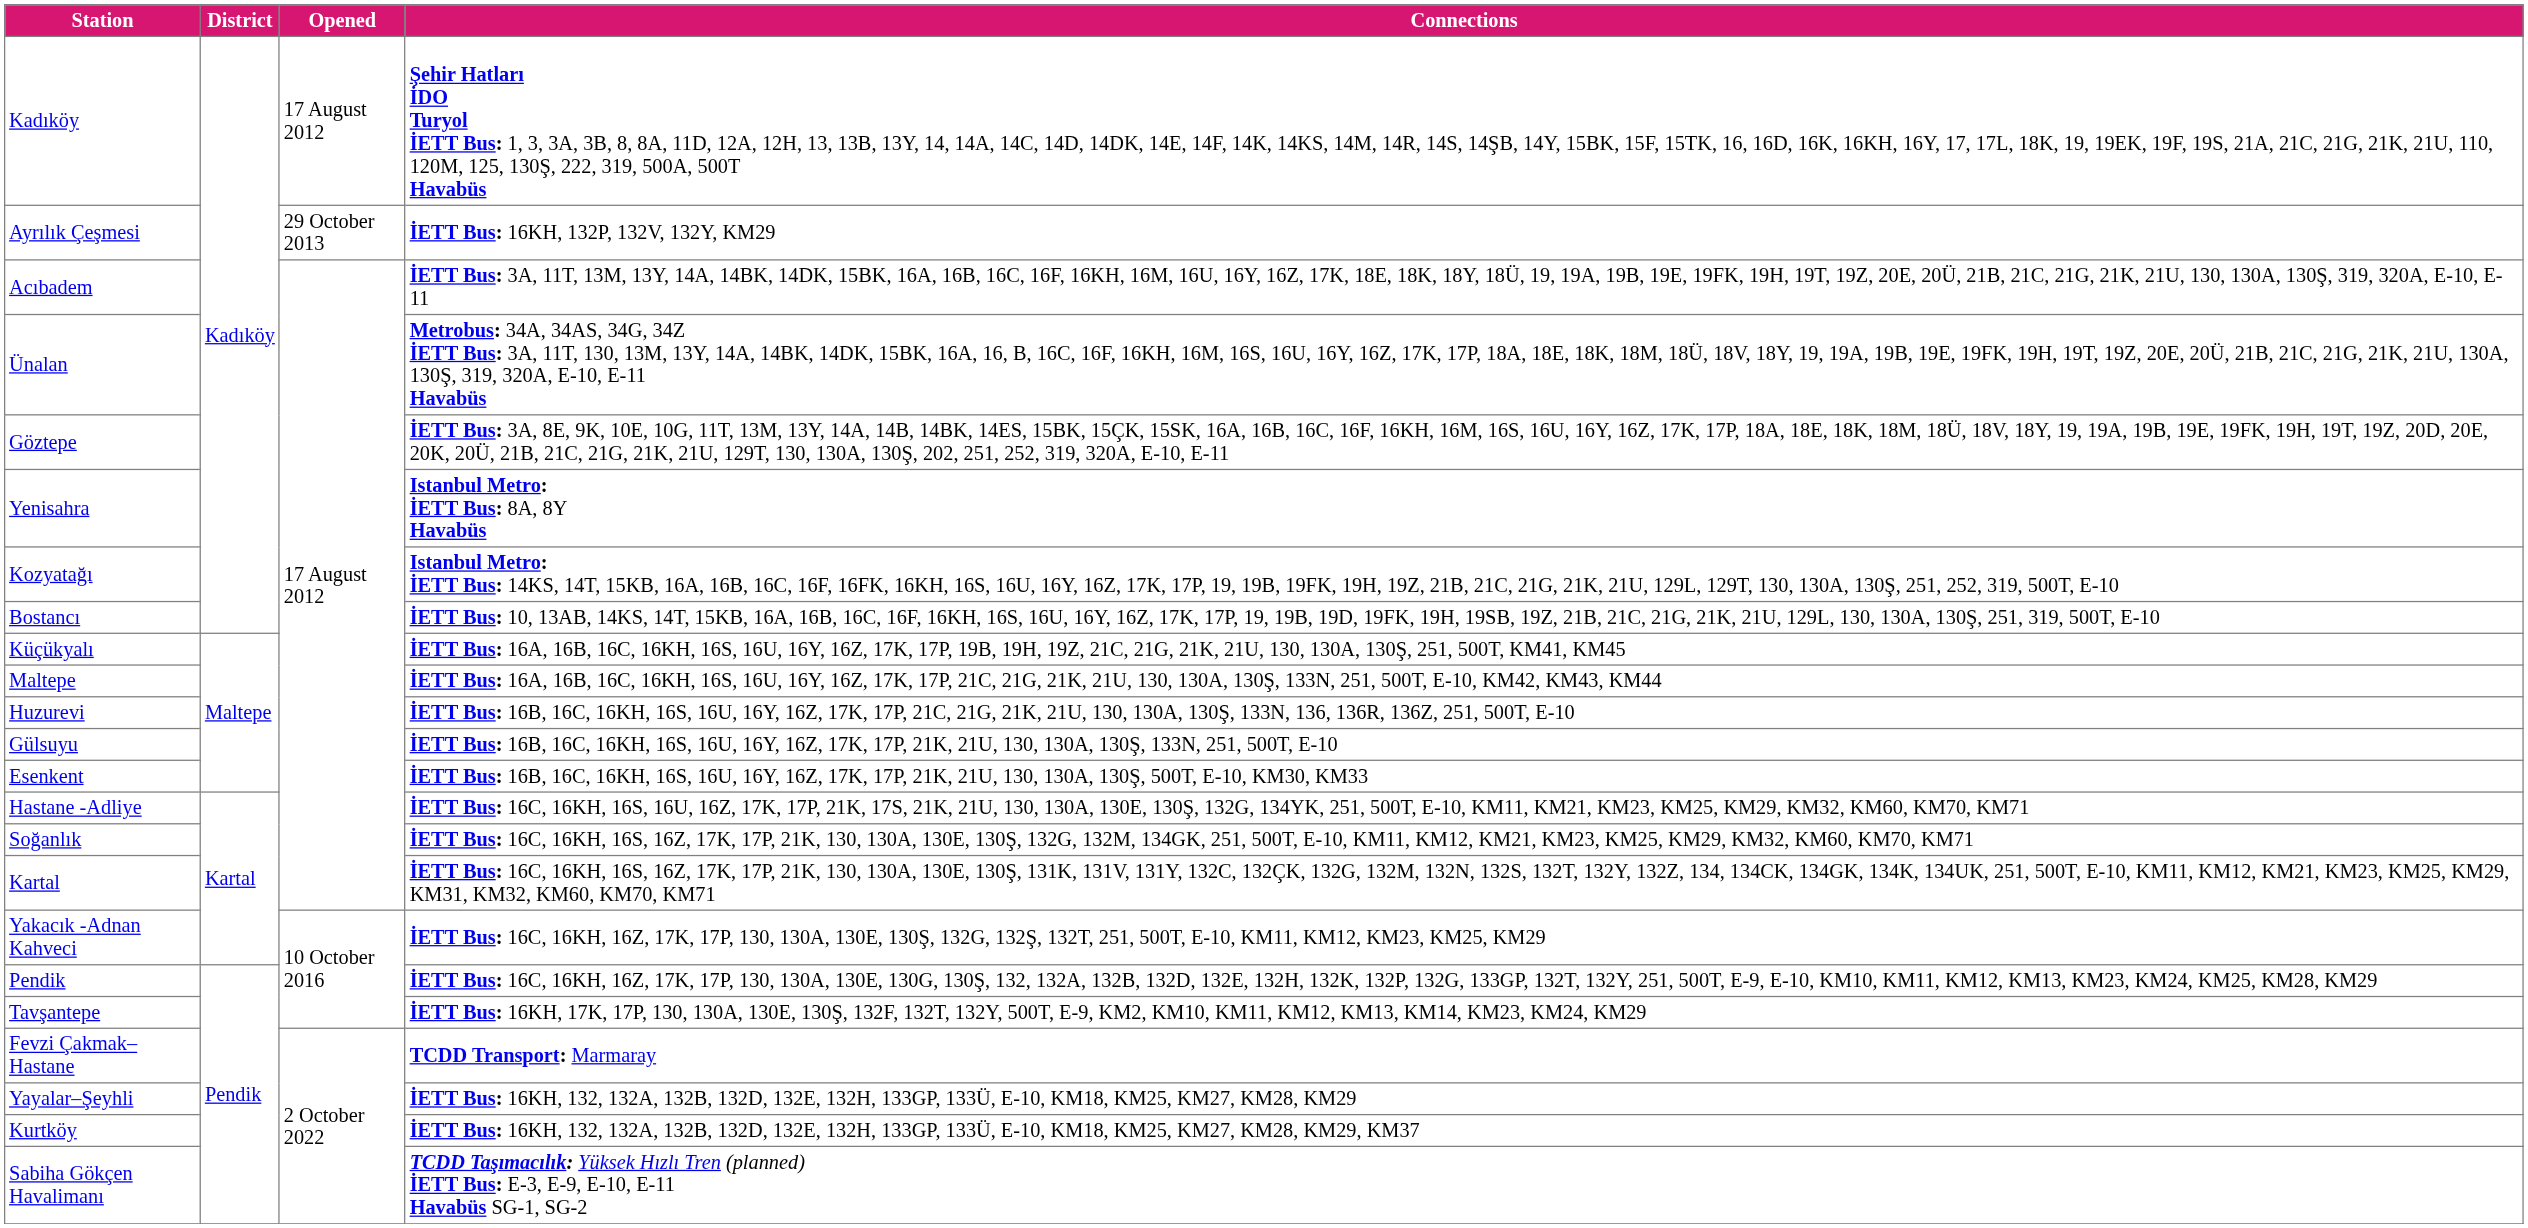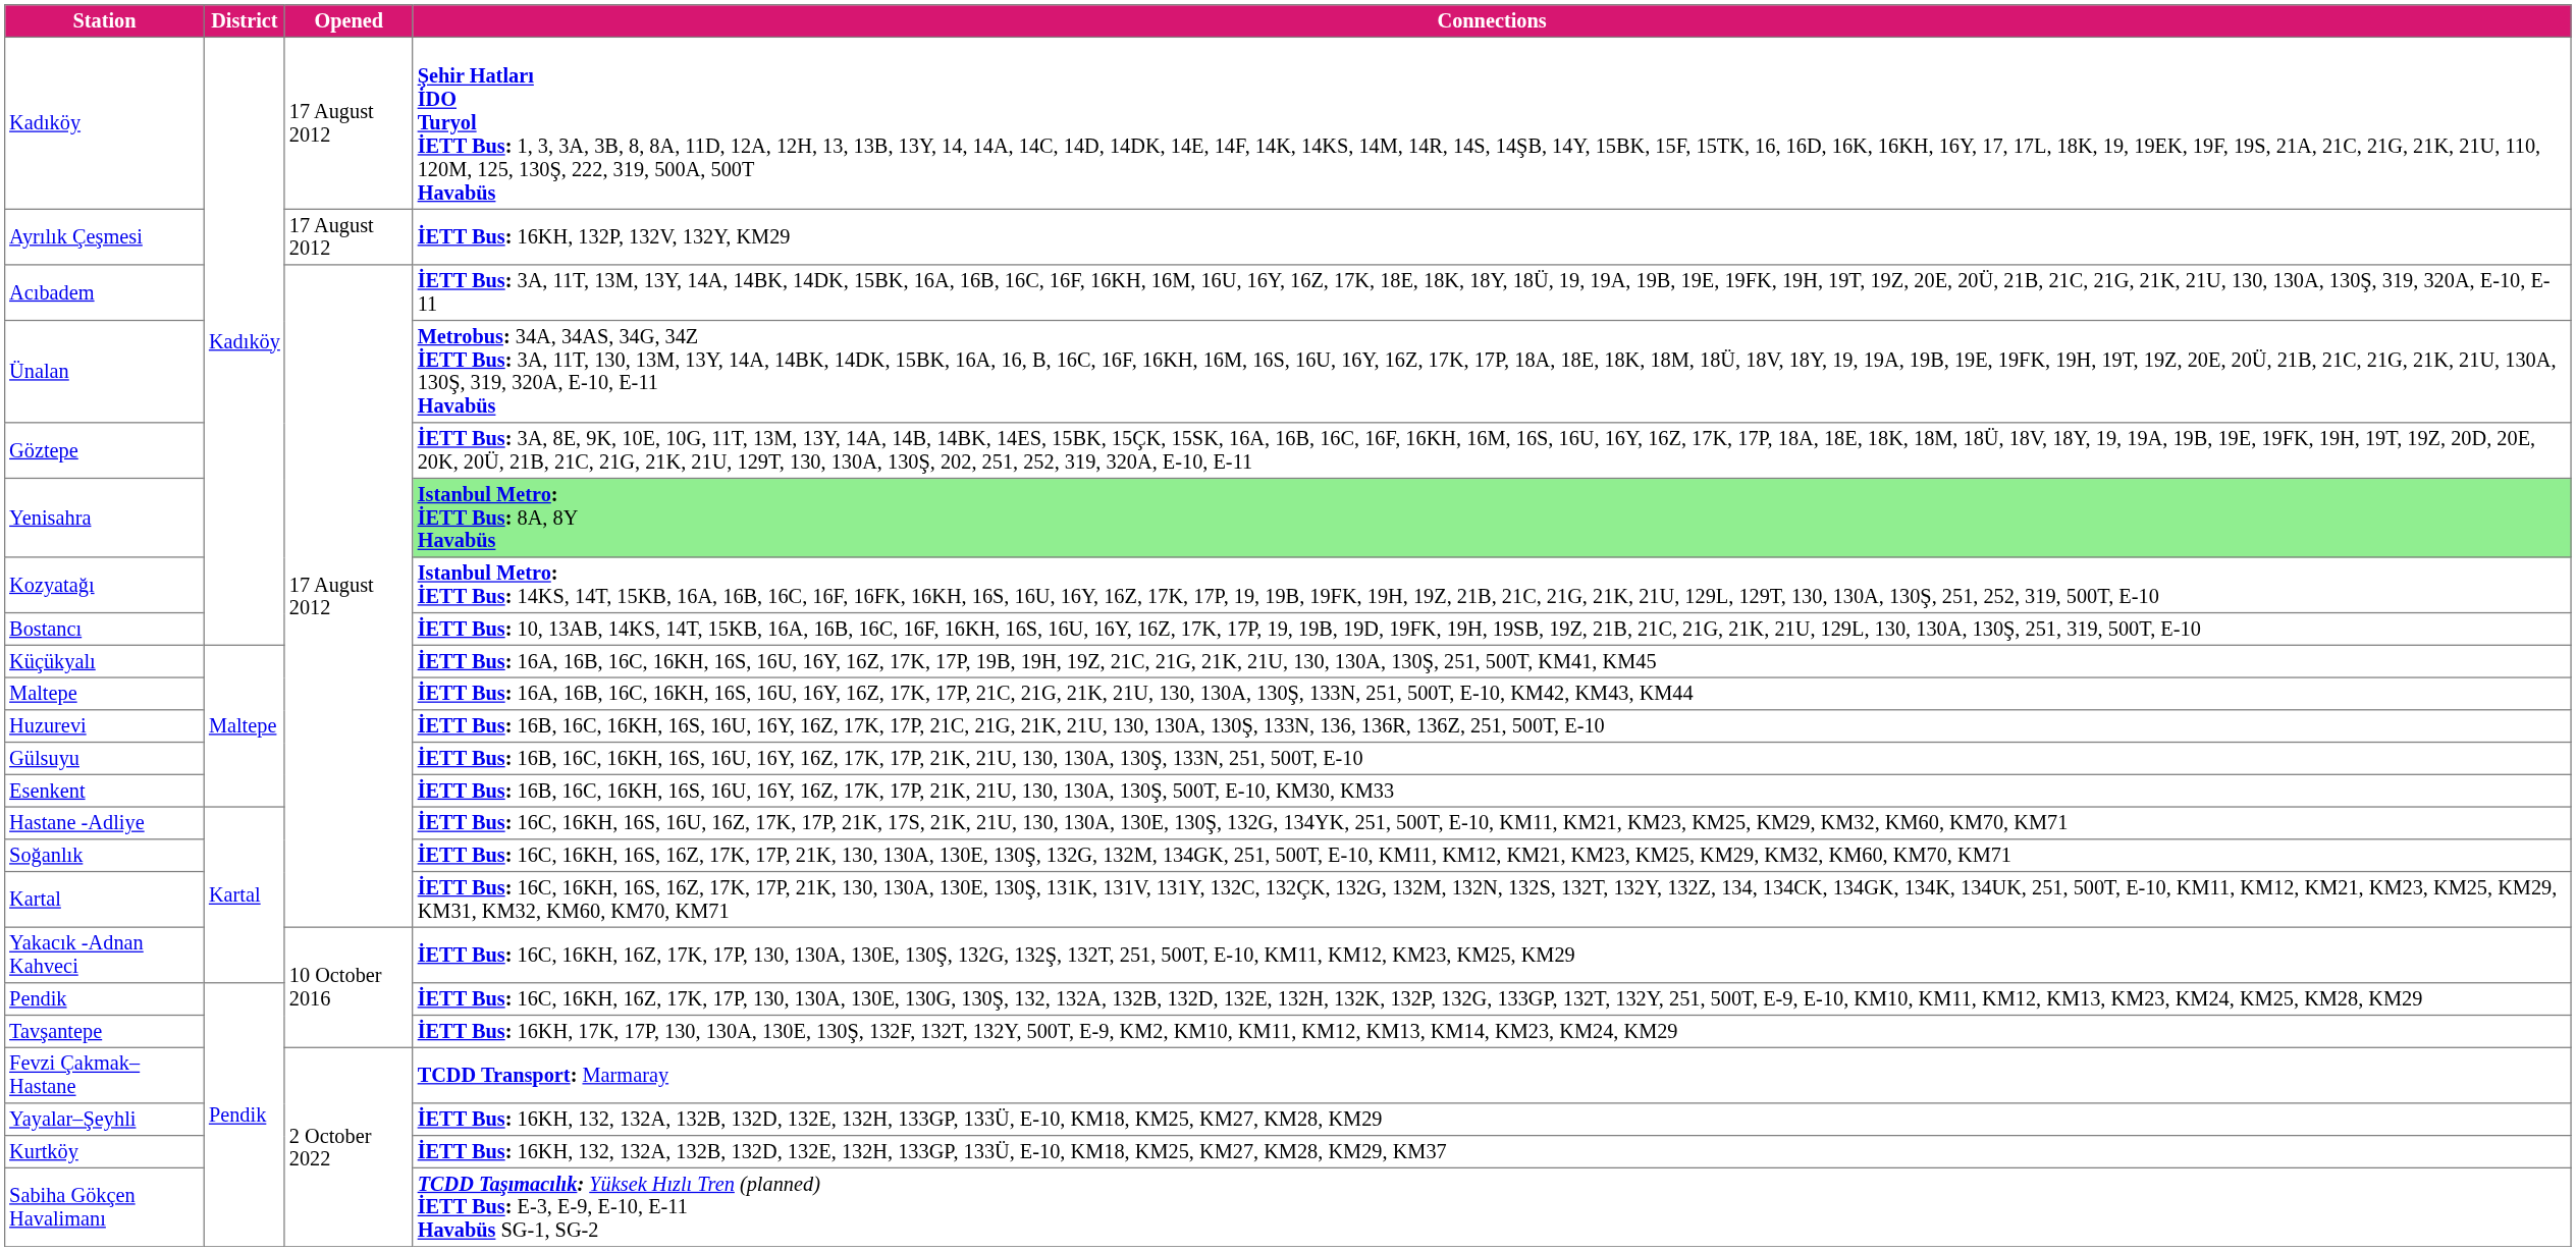 <table class="toccolours" border="1" cellpadding="3" style="margin:1em auto; border-collapse:collapse">
 <tr style="background:#D71671;color: white;">
 <th>Station</th>
 <th>District</th>
 <th>Opened</th>
 <th>Connections</th>
 </tr>
 <tr>
 <td><a href='#'>Kadıköy</a> </td>
 <td rowspan="8"><a href='#'>Kadıköy</a></td>
 <td>17 August 2012</td>
 <td><br> <strong><a href='#'>Şehir Hatları</a></strong><br> <strong><a href='#'>İDO</a></strong><br> <strong><a href='#'>Turyol</a></strong><br> <strong><a href='#'>İETT Bus</a>:</strong> 1, 3, 3A, 3B, 8, 8A, 11D, 12A, 12H, 13, 13B, 13Y, 14, 14A, 14C, 14D, 14DK, 14E, 14F, 14K, 14KS, 14M, 14R, 14S, 14ŞB, 14Y, 15BK, 15F, 15TK, 16, 16D, 16K, 16KH, 16Y, 17, 17L, 18K, 19, 19EK, 19F, 19S, 21A, 21C, 21G, 21K, 21U, 110, 120M, 125, 130Ş, 222, 319, 500A, 500T<br> <strong><a href='#'>Havabüs</a></strong></td>
 </tr>
 <tr>
 <td><a href='#'>Ayrılık Çeşmesi</a> </td>
-<td>29 October 2013</td>
+<td>17 August 2012</td>
 <td> <strong><a href='#'>İETT Bus</a>:</strong> 16KH, 132P, 132V, 132Y, KM29</td>
 </tr>
 <tr>
 <td><a href='#'>Acıbadem</a> </td>
 <td rowspan="14">17 August 2012</td>
 <td> <strong><a href='#'>İETT Bus</a>:</strong> 3A, 11T, 13M, 13Y, 14A, 14BK, 14DK, 15BK, 16A, 16B, 16C, 16F, 16KH, 16M, 16U, 16Y, 16Z, 17K, 18E, 18K, 18Y, 18Ü, 19, 19A, 19B, 19E, 19FK, 19H, 19T, 19Z, 20E, 20Ü, 21B, 21C, 21G, 21K, 21U, 130, 130A, 130Ş, 319, 320A, E-10, E-11</td>
 </tr>
 <tr>
 <td><a href='#'>Ünalan</a> </td>
 <td> <strong><a href='#'>Metrobus</a>:</strong> 34A, 34AS, 34G, 34Z<br> <strong><a href='#'>İETT Bus</a>:</strong> 3A, 11T, 130, 13M, 13Y, 14A, 14BK, 14DK, 15BK, 16A, 16, B, 16C, 16F, 16KH, 16M, 16S, 16U, 16Y, 16Z, 17K, 17P, 18A, 18E, 18K, 18M, 18Ü, 18V, 18Y, 19, 19A, 19B, 19E, 19FK, 19H, 19T, 19Z, 20E, 20Ü, 21B, 21C, 21G, 21K, 21U, 130A, 130Ş, 319, 320A, E-10, E-11<br> <strong><a href='#'>Havabüs</a></strong></td>
 </tr>
 <tr>
 <td><a href='#'>Göztepe</a> </td>
 <td> <strong><a href='#'>İETT Bus</a>:</strong> 3A, 8E, 9K, 10E, 10G, 11T, 13M, 13Y, 14A, 14B, 14BK, 14ES, 15BK, 15ÇK, 15SK, 16A, 16B, 16C, 16F, 16KH, 16M, 16S, 16U, 16Y, 16Z, 17K, 17P, 18A, 18E, 18K, 18M, 18Ü, 18V, 18Y, 19, 19A, 19B, 19E, 19FK, 19H, 19T, 19Z, 20D, 20E, 20K, 20Ü, 21B, 21C, 21G, 21K, 21U, 129T, 130, 130A, 130Ş, 202, 251, 252, 319, 320A, E-10, E-11</td>
 </tr>
 <tr>
 <td><a href='#'>Yenisahra</a> </td>
-<td> <strong><a href='#'>Istanbul Metro</a>:</strong> <br>  <strong><a href='#'>İETT Bus</a>:</strong> 8A, 8Y<br> <strong><a href='#'>Havabüs</a></strong></td>
+<td style="background: lightgreen;"> <strong><a href='#'>Istanbul Metro</a>:</strong> <br>  <strong><a href='#'>İETT Bus</a>:</strong> 8A, 8Y<br> <strong><a href='#'>Havabüs</a></strong></td>
 </tr>
 <tr>
 <td><a href='#'>Kozyatağı</a> </td>
 <td> <strong><a href='#'>Istanbul Metro</a>:</strong> <br>  <strong><a href='#'>İETT Bus</a>:</strong> 14KS, 14T, 15KB, 16A, 16B, 16C, 16F, 16FK, 16KH, 16S, 16U, 16Y, 16Z, 17K, 17P, 19, 19B, 19FK, 19H, 19Z, 21B, 21C, 21G, 21K, 21U, 129L, 129T, 130, 130A, 130Ş, 251, 252, 319, 500T, E-10</td>
 </tr>
 <tr>
 <td><a href='#'>Bostancı</a> </td>
 <td> <strong><a href='#'>İETT Bus</a>:</strong> 10, 13AB, 14KS, 14T, 15KB, 16A, 16B, 16C, 16F, 16KH, 16S, 16U, 16Y, 16Z, 17K, 17P, 19, 19B, 19D, 19FK, 19H, 19SB, 19Z, 21B, 21C, 21G, 21K, 21U, 129L, 130, 130A, 130Ş, 251, 319, 500T, E-10</td>
 </tr>
 <tr>
 <td><a href='#'>Küçükyalı</a> </td>
 <td rowspan="5"><a href='#'>Maltepe</a></td>
 <td> <strong><a href='#'>İETT Bus</a>:</strong> 16A, 16B, 16C, 16KH, 16S, 16U, 16Y, 16Z, 17K, 17P, 19B, 19H, 19Z, 21C, 21G, 21K, 21U, 130, 130A, 130Ş, 251, 500T, KM41, KM45</td>
 </tr>
 <tr>
 <td><a href='#'>Maltepe</a> </td>
 <td> <strong><a href='#'>İETT Bus</a>:</strong> 16A, 16B, 16C, 16KH, 16S, 16U, 16Y, 16Z, 17K, 17P, 21C, 21G, 21K, 21U, 130, 130A, 130Ş, 133N, 251, 500T, E-10, KM42, KM43, KM44</td>
 </tr>
 <tr>
 <td><a href='#'>Huzurevi</a> </td>
 <td> <strong><a href='#'>İETT Bus</a>:</strong> 16B, 16C, 16KH, 16S, 16U, 16Y, 16Z, 17K, 17P, 21C, 21G, 21K, 21U, 130, 130A, 130Ş, 133N, 136, 136R, 136Z, 251, 500T, E-10</td>
 </tr>
 <tr>
 <td><a href='#'>Gülsuyu</a> </td>
 <td> <strong><a href='#'>İETT Bus</a>:</strong> 16B, 16C, 16KH, 16S, 16U, 16Y, 16Z, 17K, 17P, 21K, 21U, 130, 130A, 130Ş, 133N, 251, 500T, E-10</td>
 </tr>
 <tr>
 <td><a href='#'>Esenkent</a> </td>
 <td> <strong><a href='#'>İETT Bus</a>:</strong> 16B, 16C, 16KH, 16S, 16U, 16Y, 16Z, 17K, 17P, 21K, 21U, 130, 130A, 130Ş, 500T, E-10, KM30, KM33</td>
 </tr>
 <tr>
 <td><a href='#'>Hastane -Adliye</a> </td>
 <td rowspan="4"><a href='#'>Kartal</a></td>
 <td> <strong><a href='#'>İETT Bus</a>:</strong> 16C, 16KH, 16S, 16U, 16Z, 17K, 17P, 21K, 17S, 21K, 21U, 130, 130A, 130E, 130Ş, 132G, 134YK, 251, 500T, E-10, KM11, KM21, KM23, KM25, KM29, KM32, KM60, KM70, KM71</td>
 </tr>
 <tr>
 <td><a href='#'>Soğanlık</a> </td>
 <td> <strong><a href='#'>İETT Bus</a>:</strong> 16C, 16KH, 16S, 16Z, 17K, 17P, 21K, 130, 130A, 130E, 130Ş, 132G, 132M, 134GK, 251, 500T, E-10, KM11, KM12, KM21, KM23, KM25, KM29, KM32, KM60, KM70, KM71</td>
 </tr>
 <tr>
 <td><a href='#'>Kartal</a> </td>
 <td> <strong><a href='#'>İETT Bus</a>:</strong> 16C, 16KH, 16S, 16Z, 17K, 17P, 21K, 130, 130A, 130E, 130Ş, 131K, 131V, 131Y, 132C, 132ÇK, 132G, 132M, 132N, 132S, 132T, 132Y, 132Z, 134, 134CK, 134GK, 134K, 134UK, 251, 500T, E-10, KM11, KM12, KM21, KM23, KM25, KM29, KM31, KM32, KM60, KM70, KM71</td>
 </tr>
 <tr>
 <td><a href='#'>Yakacık -Adnan Kahveci</a> </td>
 <td rowspan="3">10 October 2016</td>
 <td> <strong><a href='#'>İETT Bus</a>:</strong> 16C, 16KH, 16Z, 17K, 17P, 130, 130A, 130E, 130Ş, 132G, 132Ş, 132T, 251, 500T, E-10, KM11, KM12, KM23, KM25, KM29</td>
 </tr>
 <tr>
 <td><a href='#'>Pendik</a> </td>
 <td rowspan="6"><a href='#'>Pendik</a></td>
 <td> <strong><a href='#'>İETT Bus</a>:</strong> 16C, 16KH, 16Z, 17K, 17P, 130, 130A, 130E, 130G, 130Ş, 132, 132A, 132B, 132D, 132E, 132H, 132K, 132P, 132G, 133GP, 132T, 132Y, 251, 500T, E-9, E-10, KM10, KM11, KM12, KM13, KM23, KM24, KM25, KM28, KM29</td>
 </tr>
 <tr>
 <td><a href='#'>Tavşantepe</a> </td>
 <td> <strong><a href='#'>İETT Bus</a>:</strong> 16KH, 17K, 17P, 130, 130A, 130E, 130Ş, 132F, 132T, 132Y, 500T, E-9, KM2, KM10, KM11, KM12, KM13, KM14, KM23, KM24, KM29</td>
 </tr>
 <tr>
 <td><a href='#'>Fevzi Çakmak–Hastane</a> </td>
 <td rowspan="4">2 October 2022</td>
 <td> <strong><a href='#'>TCDD Transport</a>:</strong>  <a href='#'>Marmaray</a></td>
 </tr>
 <tr>
 <td><a href='#'>Yayalar–Şeyhli</a> </td>
 <td> <strong><a href='#'>İETT Bus</a>:</strong> 16KH, 132, 132A, 132B, 132D, 132E, 132H, 133GP, 133Ü, E-10, KM18, KM25, KM27, KM28, KM29</td>
 </tr>
 <tr>
 <td><a href='#'>Kurtköy</a> </td>
 <td> <strong><a href='#'>İETT Bus</a>:</strong> 16KH, 132, 132A, 132B, 132D, 132E, 132H, 133GP, 133Ü, E-10, KM18, KM25, KM27, KM28, KM29, KM37</td>
 </tr>
 <tr>
 <td><a href='#'>Sabiha Gökçen Havalimanı</a> </td>
 <td><em> <strong><a href='#'>TCDD Taşımacılık</a>:</strong>  <a href='#'>Yüksek Hızlı Tren</a> (planned)</em><br> <strong><a href='#'>İETT Bus</a>:</strong> E-3, E-9, E-10, E-11<br> <strong><a href='#'>Havabüs</a></strong> SG-1, SG-2</td>
 </tr>
 </table>
